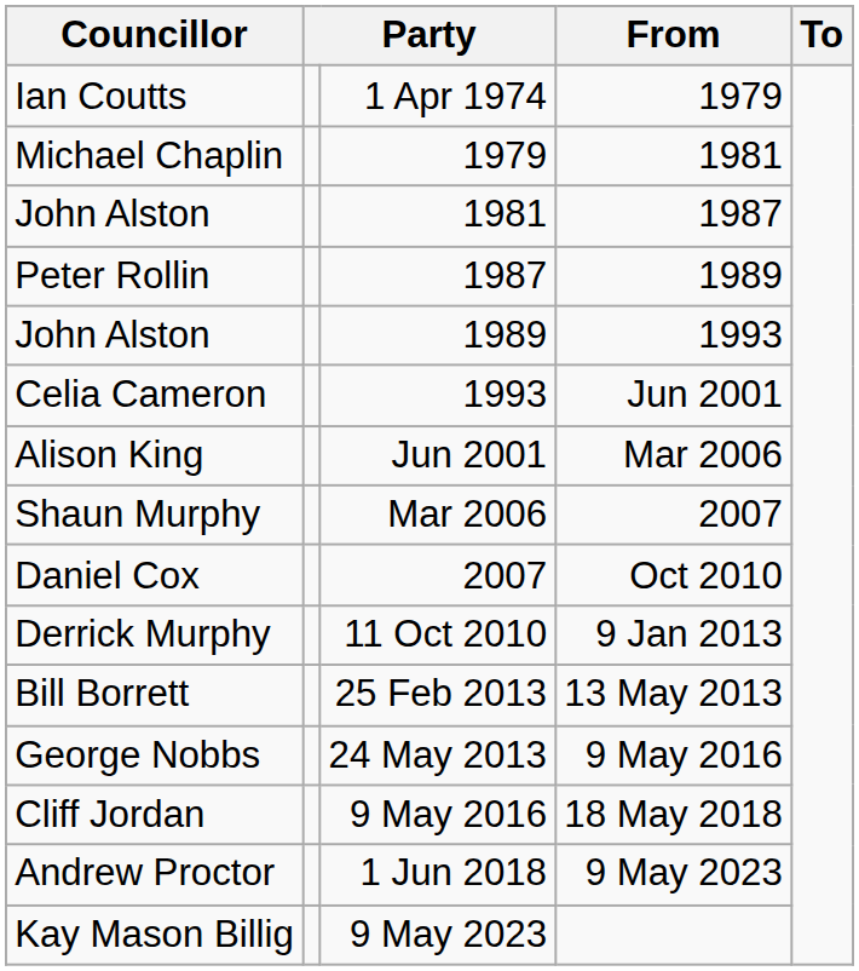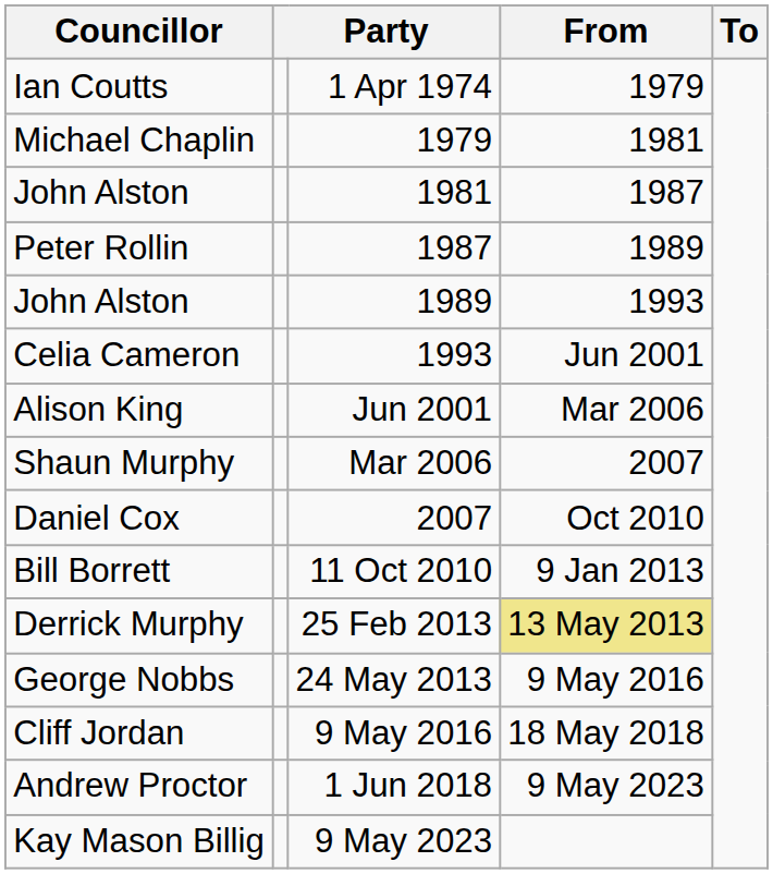 <table class=wikitable>
 <tr>
 <th>Councillor</th>
 <th colspan=2>Party</th>
 <th>From</th>
 <th>To</th>
 </tr>
 <tr>
 <td>Ian Coutts</td>
 <td></td>
 <td align=right>1 Apr 1974</td>
 <td align=right>1979</td>
 </tr>
 <tr>
 <td>Michael Chaplin</td>
 <td></td>
 <td align=right>1979</td>
 <td align=right>1981</td>
 </tr>
 <tr>
 <td>John Alston</td>
 <td></td>
 <td align=right>1981</td>
 <td align=right>1987</td>
 </tr>
 <tr>
 <td>Peter Rollin</td>
 <td></td>
 <td align=right>1987</td>
 <td align=right>1989</td>
 </tr>
 <tr>
 <td>John Alston</td>
 <td></td>
 <td align=right>1989</td>
 <td align=right>1993</td>
 </tr>
 <tr>
 <td>Celia Cameron</td>
 <td></td>
 <td align=right>1993</td>
 <td align=right>Jun 2001</td>
 </tr>
 <tr>
 <td>Alison King</td>
 <td></td>
 <td align=right>Jun 2001</td>
 <td align=right>Mar 2006</td>
 </tr>
 <tr>
 <td>Shaun Murphy</td>
 <td></td>
 <td align=right>Mar 2006</td>
 <td align=right>2007</td>
 </tr>
 <tr>
 <td>Daniel Cox</td>
 <td></td>
 <td align=right>2007</td>
 <td align=right>Oct 2010</td>
 </tr>
 <tr>
-<td>Derrick Murphy</td>
+<td>Bill Borrett</td>
 <td></td>
 <td align=right>11 Oct 2010</td>
 <td align=right>9 Jan 2013</td>
 </tr>
 <tr>
-<td>Bill Borrett</td>
+<td>Derrick Murphy</td>
 <td></td>
 <td align=right>25 Feb 2013</td>
-<td align=right>13 May 2013</td>
+<td align=right style="background: khaki;">13 May 2013</td>
 </tr>
 <tr>
 <td>George Nobbs</td>
 <td></td>
 <td align=right>24 May 2013</td>
 <td align=right>9 May 2016</td>
 </tr>
 <tr>
 <td>Cliff Jordan</td>
 <td></td>
 <td align=right>9 May 2016</td>
 <td align=right>18 May 2018</td>
 </tr>
 <tr>
 <td>Andrew Proctor</td>
 <td></td>
 <td align=right>1 Jun 2018</td>
 <td align=right>9 May 2023</td>
 </tr>
 <tr>
 <td>Kay Mason Billig</td>
 <td></td>
 <td align=right>9 May 2023</td>
 <td align=right></td>
 </tr>
 </table>
